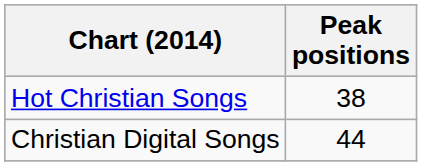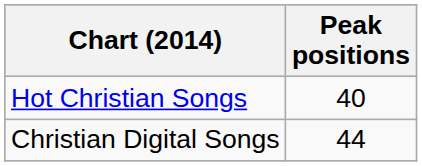 <table class="wikitable sortable plainrowheaders">
 <tr>
 <th scope="col">Chart (2014)</th>
 <th scope="col">Peak<br>positions</th>
 </tr>
 <tr>
 <td><a href='#'>Hot Christian Songs</a></td>
-<td align="center">38</td>
+<td align="center">40</td>
 </tr>
 <tr>
 <td>Christian Digital Songs</td>
 <td align="center">44</td>
 </tr>
 </table>
